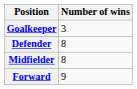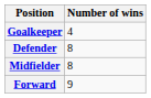 <table class="wikitable plainrowheaders">
 <tr>
 <th scope="col">Position</th>
 <th scope="col">Number of wins</th>
 </tr>
 <tr>
 <th scope="row"><a href='#'>Goalkeeper</a></th>
-<td>3</td>
+<td>4</td>
 </tr>
 <tr>
 <th scope="row"><a href='#'>Defender</a></th>
 <td>8</td>
 </tr>
 <tr>
 <th scope="row"><a href='#'>Midfielder</a></th>
 <td>8</td>
 </tr>
 <tr>
 <th scope="row"><a href='#'>Forward</a></th>
 <td>9</td>
 </tr>
 </table>
